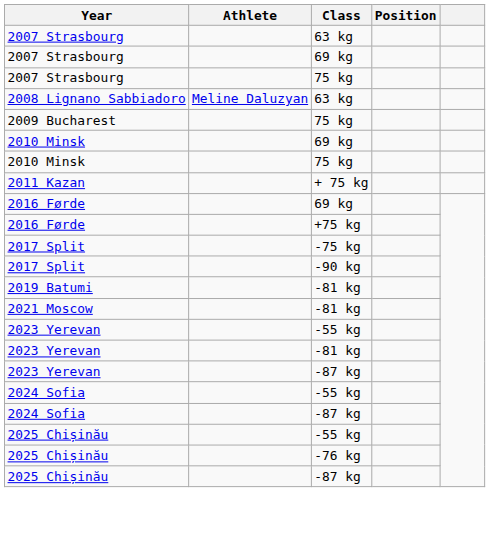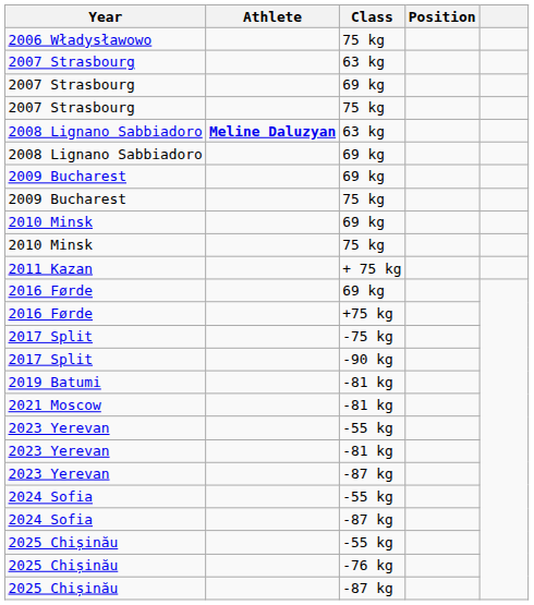 <table class="wikitable sortable">
 <tr>
 <th>Year</th>
 <th>Athlete</th>
 <th>Class</th>
 <th>Position</th>
 <th class="unsortable" style="width:3em"></th>
+</tr>
+<tr>
+<td> <a href='#'>2006 Władysławowo</a></td>
+<td></td>
+<td>75 kg</td>
+<td></td>
+<td></td>
 </tr>
 <tr>
 <td> <a href='#'>2007 Strasbourg</a></td>
 <td></td>
 <td>63 kg</td>
 <td></td>
 <td></td>
 </tr>
 <tr>
 <td> 2007 Strasbourg</td>
 <td></td>
 <td>69 kg</td>
 <td></td>
 <td></td>
 </tr>
 <tr>
 <td> 2007 Strasbourg</td>
 <td></td>
 <td>75 kg</td>
 <td></td>
 <td></td>
 </tr>
 <tr>
 <td> <a href='#'>2008 Lignano Sabbiadoro</a></td>
-<td><a href='#'>Meline Daluzyan</a></td>
+<td><strong><a href='#'>Meline Daluzyan</a></strong></td>
 <td>63 kg</td>
+<td></td>
+<td></td>
+</tr>
+<tr>
+<td> 2008 Lignano Sabbiadoro</td>
+<td></td>
+<td>69 kg</td>
+<td></td>
+<td></td>
+</tr>
+<tr>
+<td> <a href='#'>2009 Bucharest</a></td>
+<td></td>
+<td>69 kg</td>
 <td></td>
 <td></td>
 </tr>
 <tr>
 <td> 2009 Bucharest</td>
 <td></td>
 <td>75 kg</td>
 <td></td>
 <td></td>
 </tr>
 <tr>
 <td> <a href='#'>2010 Minsk</a></td>
 <td></td>
 <td>69 kg</td>
 <td></td>
 <td></td>
 </tr>
 <tr>
 <td> 2010 Minsk</td>
 <td></td>
 <td>75 kg</td>
 <td></td>
 <td></td>
 </tr>
 <tr>
 <td> <a href='#'>2011 Kazan</a></td>
 <td></td>
 <td>+ 75 kg</td>
 <td></td>
 <td></td>
 </tr>
 <tr>
 <td> <a href='#'>2016 Førde</a></td>
 <td></td>
 <td>69 kg</td>
 <td></td>
 </tr>
 <tr>
 <td> <a href='#'>2016 Førde</a></td>
 <td></td>
 <td>+75 kg</td>
 <td></td>
 </tr>
 <tr>
 <td> <a href='#'>2017 Split</a></td>
 <td></td>
 <td>-75 kg</td>
 <td></td>
 </tr>
 <tr>
 <td> <a href='#'>2017 Split</a></td>
 <td></td>
 <td>-90 kg</td>
 <td></td>
 </tr>
 <tr>
 <td> <a href='#'>2019 Batumi</a></td>
 <td></td>
 <td>-81 kg</td>
 <td></td>
 </tr>
 <tr>
 <td> <a href='#'>2021 Moscow</a></td>
 <td></td>
 <td>-81 kg</td>
 <td></td>
 </tr>
 <tr>
 <td> <a href='#'>2023 Yerevan</a></td>
 <td></td>
 <td>-55 kg</td>
 <td></td>
 </tr>
 <tr>
 <td> <a href='#'>2023 Yerevan</a></td>
 <td></td>
 <td>-81 kg</td>
 <td></td>
 </tr>
 <tr>
 <td> <a href='#'>2023 Yerevan</a></td>
 <td></td>
 <td>-87 kg</td>
 <td></td>
 </tr>
 <tr>
 <td> <a href='#'>2024 Sofia</a></td>
 <td></td>
 <td>-55 kg</td>
 <td></td>
 </tr>
 <tr>
 <td> <a href='#'>2024 Sofia</a></td>
 <td></td>
 <td>-87 kg</td>
 <td></td>
 </tr>
 <tr>
 <td> <a href='#'>2025 Chișinău</a></td>
 <td></td>
 <td>-55 kg</td>
 <td></td>
 </tr>
 <tr>
 <td> <a href='#'>2025 Chișinău</a></td>
 <td></td>
 <td>-76 kg</td>
 <td></td>
 </tr>
 <tr>
 <td> <a href='#'>2025 Chișinău</a></td>
 <td></td>
 <td>-87 kg</td>
 <td></td>
 </tr>
 </table>
